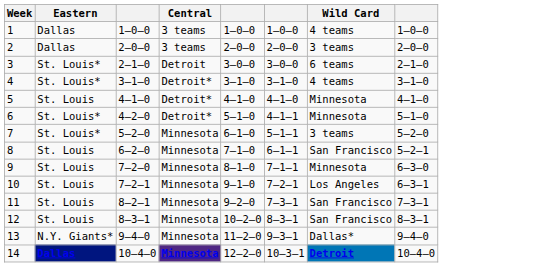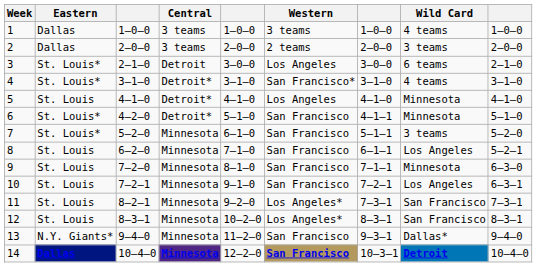 <table class="wikitable">
 <tr>
 <th>Week</th>
 <th>Eastern</th>
 <th></th>
 <th>Central</th>
 <th></th>
+<th>Western</th>
 <th></th>
 <th>Wild Card</th>
 <th></th>
 </tr>
 <tr>
 <td>1</td>
 <td>Dallas</td>
 <td>1–0–0</td>
 <td>3 teams</td>
 <td>1–0–0</td>
+<td>3 teams</td>
 <td>1–0–0</td>
 <td>4 teams</td>
 <td>1–0–0</td>
 </tr>
 <tr>
 <td>2</td>
 <td>Dallas</td>
 <td>2–0–0</td>
 <td>3 teams</td>
 <td>2–0–0</td>
+<td>2 teams</td>
 <td>2–0–0</td>
 <td>3 teams</td>
 <td>2–0–0</td>
 </tr>
 <tr>
 <td>3</td>
 <td>St. Louis*</td>
 <td>2–1–0</td>
 <td>Detroit</td>
 <td>3–0–0</td>
+<td>Los Angeles</td>
 <td>3–0–0</td>
 <td>6 teams</td>
 <td>2–1–0</td>
 </tr>
 <tr>
 <td>4</td>
 <td>St. Louis*</td>
 <td>3–1–0</td>
 <td>Detroit*</td>
 <td>3–1–0</td>
+<td>San Francisco*</td>
 <td>3–1–0</td>
 <td>4 teams</td>
 <td>3–1–0</td>
 </tr>
 <tr>
 <td>5</td>
 <td>St. Louis</td>
 <td>4–1–0</td>
 <td>Detroit*</td>
 <td>4–1–0</td>
+<td>Los Angeles</td>
 <td>4–1–0</td>
 <td>Minnesota</td>
 <td>4–1–0</td>
 </tr>
 <tr>
 <td>6</td>
 <td>St. Louis*</td>
 <td>4–2–0</td>
 <td>Detroit*</td>
 <td>5–1–0</td>
+<td>San Francisco</td>
 <td>4–1–1</td>
 <td>Minnesota</td>
 <td>5–1–0</td>
 </tr>
 <tr>
 <td>7</td>
 <td>St. Louis*</td>
 <td>5–2–0</td>
 <td>Minnesota</td>
 <td>6–1–0</td>
+<td>San Francisco</td>
 <td>5–1–1</td>
 <td>3 teams</td>
 <td>5–2–0</td>
 </tr>
 <tr>
 <td>8</td>
 <td>St. Louis</td>
 <td>6–2–0</td>
 <td>Minnesota</td>
 <td>7–1–0</td>
+<td>San Francisco</td>
 <td>6–1–1</td>
-<td>San Francisco</td>
+<td>Los Angeles</td>
 <td>5–2–1</td>
 </tr>
 <tr>
 <td>9</td>
 <td>St. Louis</td>
 <td>7–2–0</td>
 <td>Minnesota</td>
 <td>8–1–0</td>
+<td>San Francisco</td>
 <td>7–1–1</td>
 <td>Minnesota</td>
 <td>6–3–0</td>
 </tr>
 <tr>
 <td>10</td>
 <td>St. Louis</td>
 <td>7–2–1</td>
 <td>Minnesota</td>
 <td>9–1–0</td>
+<td>San Francisco</td>
 <td>7–2–1</td>
 <td>Los Angeles</td>
 <td>6–3–1</td>
 </tr>
 <tr>
 <td>11</td>
 <td>St. Louis</td>
 <td>8–2–1</td>
 <td>Minnesota</td>
 <td>9–2–0</td>
+<td>Los Angeles*</td>
 <td>7–3–1</td>
 <td>San Francisco</td>
 <td>7–3–1</td>
 </tr>
 <tr>
 <td>12</td>
 <td>St. Louis</td>
 <td>8–3–1</td>
 <td>Minnesota</td>
 <td>10–2–0</td>
+<td>Los Angeles*</td>
 <td>8–3–1</td>
 <td>San Francisco</td>
 <td>8–3–1</td>
 </tr>
 <tr>
 <td>13</td>
 <td>N.Y. Giants*</td>
 <td>9–4–0</td>
 <td>Minnesota</td>
 <td>11–2–0</td>
+<td>San Francisco</td>
 <td>9–3–1</td>
 <td>Dallas*</td>
 <td>9–4–0</td>
 </tr>
 <tr>
 <td>14</td>
 <td bgcolor="#00157F"><strong><a href='#'><span>Dallas</span></a></strong></td>
 <td>10–4–0</td>
 <td bgcolor="#4F2683"><strong><a href='#'><span>Minnesota</span></a></strong></td>
 <td>12–2–0</td>
+<td bgcolor="#B3995D"><strong><a href='#'><span>San Francisco</span></a></strong></td>
 <td>10–3–1</td>
 <td bgcolor="#0076B6"><strong><a href='#'><span>Detroit</span></a></strong></td>
 <td>10–4–0</td>
 </tr>
 </table>
